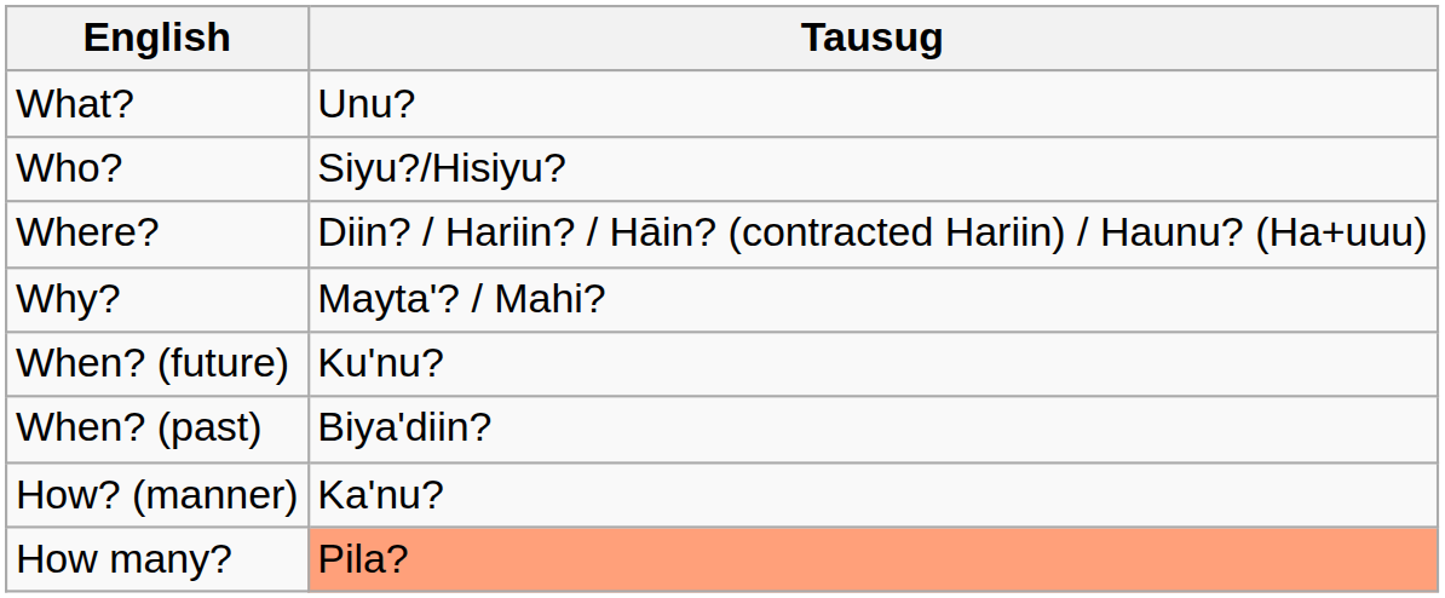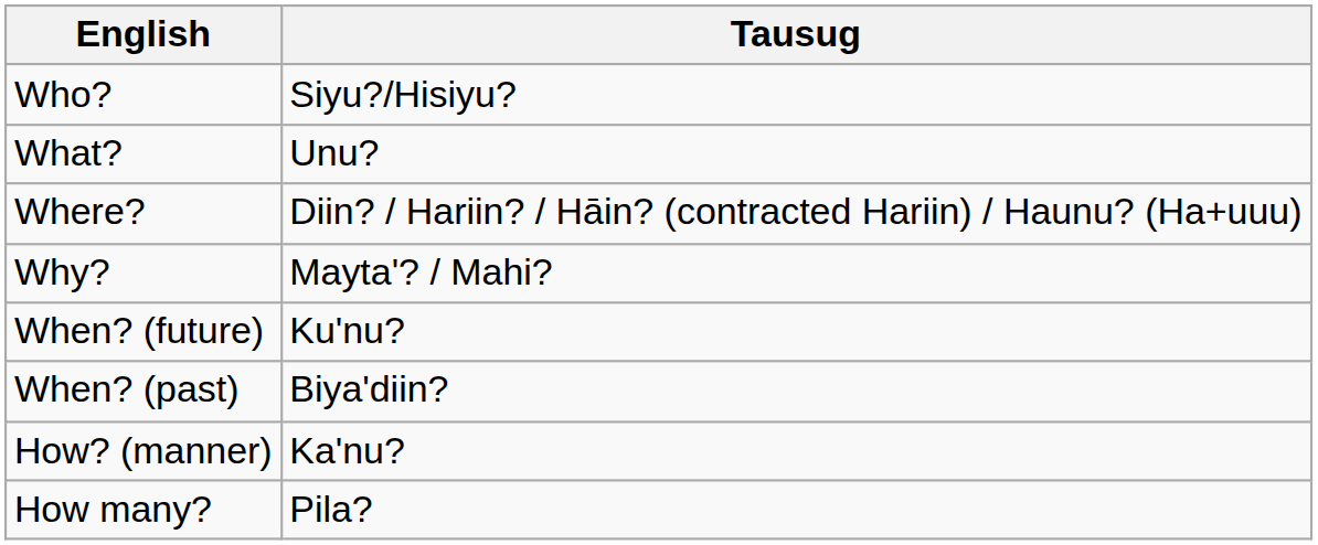 <table class="wikitable">
 <tr>
 <th>English</th>
 <th>Tausug</th>
 </tr>
 <tr>
+<td>Who?</td>
+<td>Siyu?/Hisiyu?</td>
+</tr>
+<tr>
 <td>What?</td>
 <td>Unu?</td>
-</tr>
-<tr>
-<td>Who?</td>
-<td>Siyu?/Hisiyu?</td>
 </tr>
 <tr>
 <td>Where?</td>
 <td>Diin? / Hariin? / Hāin? (contracted Hariin) / Haunu? (Ha+uuu)</td>
 </tr>
 <tr>
 <td>Why?</td>
 <td>Mayta'? / Mahi?</td>
 </tr>
 <tr>
 <td>When? (future)</td>
 <td>Ku'nu?</td>
 </tr>
 <tr>
 <td>When? (past)</td>
 <td>Biya'diin?</td>
 </tr>
 <tr>
 <td>How? (manner)</td>
 <td>Ka'nu?</td>
 </tr>
 <tr>
 <td>How many?</td>
-<td style="background: lightsalmon;">Pila?</td>
+<td>Pila?</td>
 </tr>
 </table>
